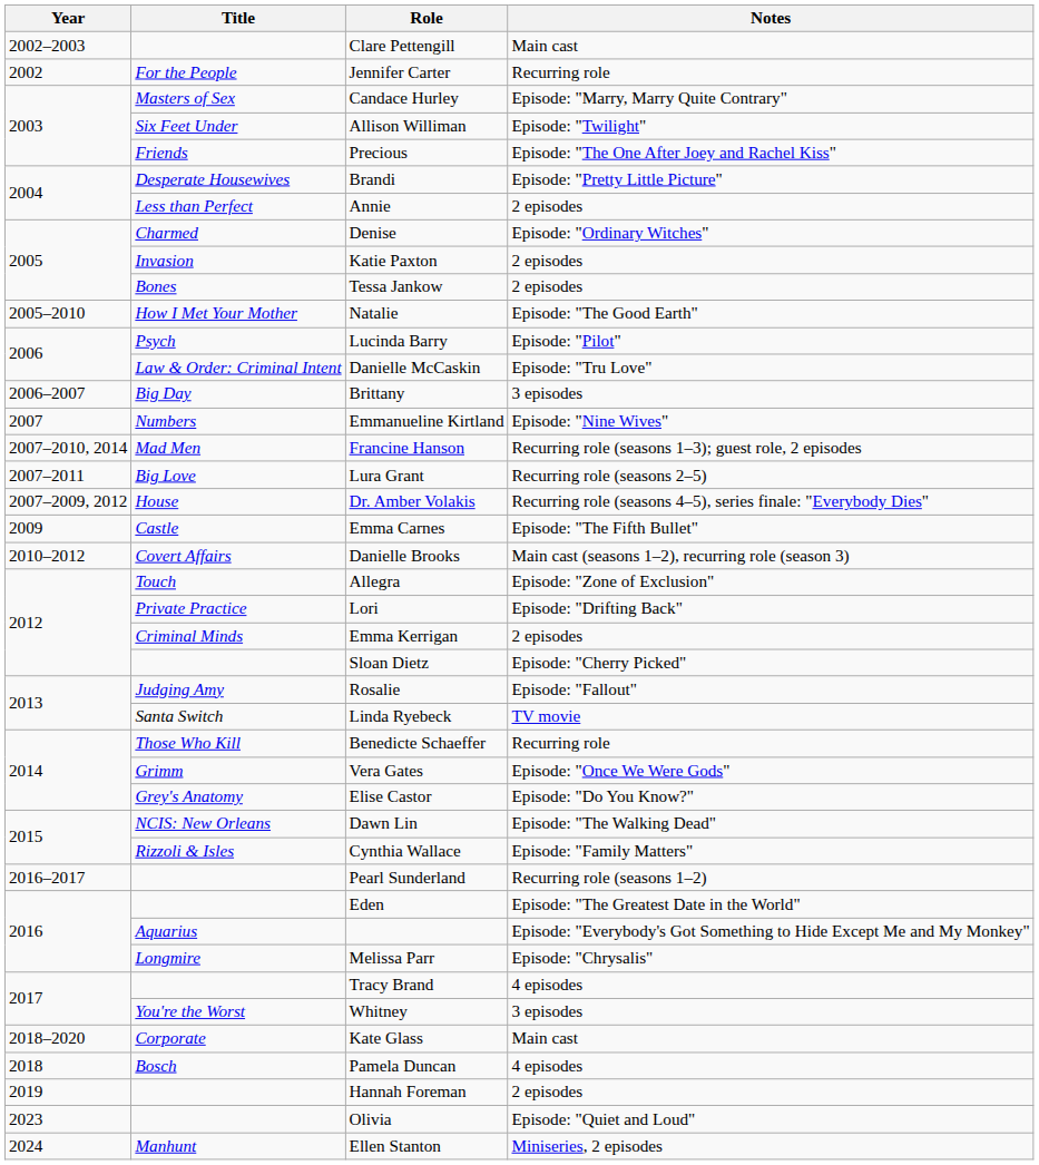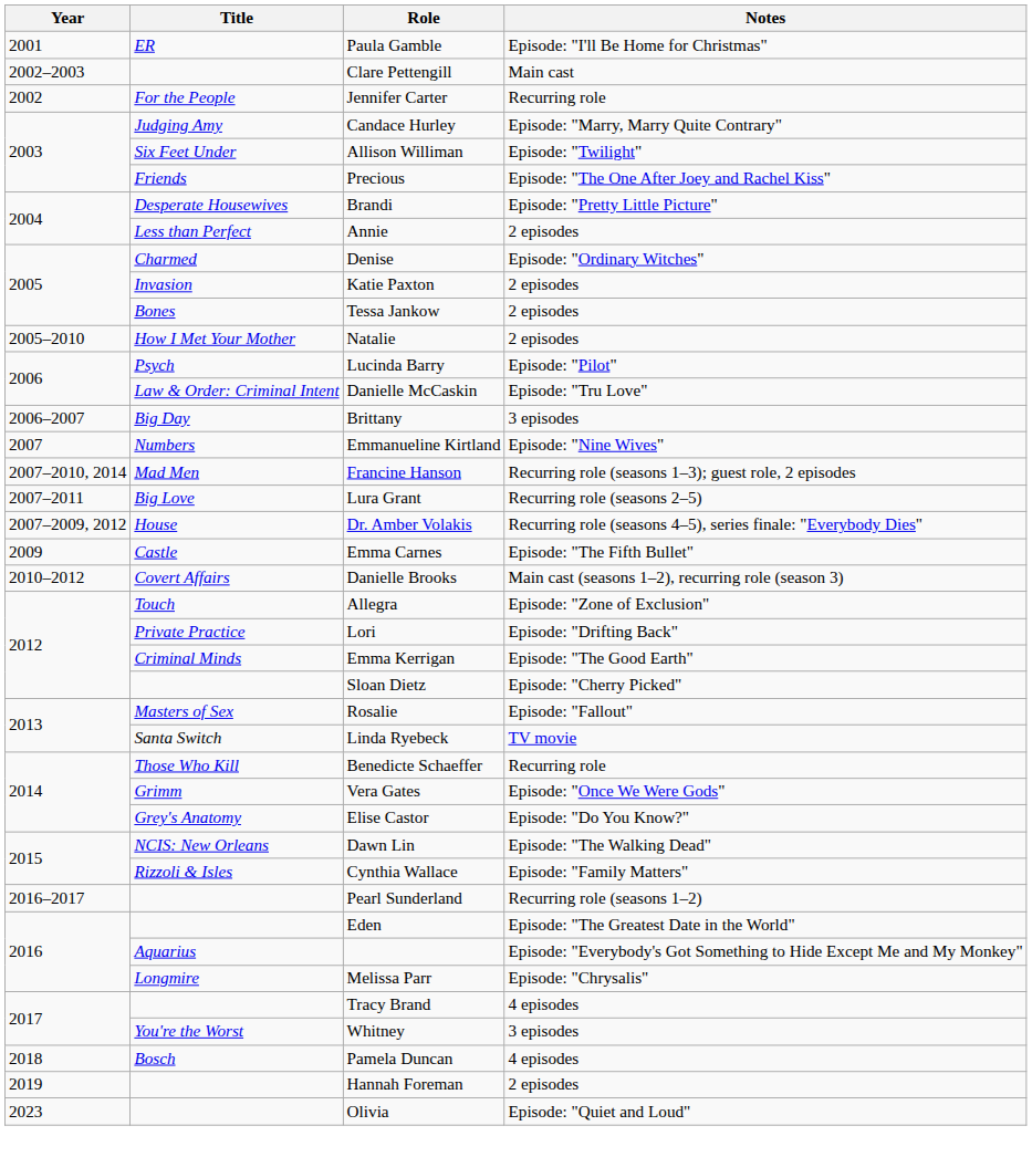 <table class="wikitable sortable">
 <tr>
 <th>Year</th>
 <th>Title</th>
 <th>Role</th>
 <th class="unsortable">Notes</th>
+</tr>
+<tr>
+<td>2001</td>
+<td><em><a href='#'>ER</a></em></td>
+<td>Paula Gamble</td>
+<td>Episode: "I'll Be Home for Christmas"</td>
 </tr>
 <tr>
 <td>2002–2003</td>
 <td><em></em></td>
 <td>Clare Pettengill</td>
 <td>Main cast</td>
 </tr>
 <tr>
 <td>2002</td>
 <td><em><a href='#'>For the People</a></em></td>
 <td>Jennifer Carter</td>
 <td>Recurring role</td>
 </tr>
 <tr>
 <td rowspan="3">2003</td>
-<td><em><a href='#'>Masters of Sex</a></em></td>
+<td><em><a href='#'>Judging Amy</a></em></td>
 <td>Candace Hurley</td>
 <td>Episode: "Marry, Marry Quite Contrary"</td>
 </tr>
 <tr>
 <td><em><a href='#'>Six Feet Under</a></em></td>
 <td>Allison Williman</td>
 <td>Episode: "<a href='#'>Twilight</a>"</td>
 </tr>
 <tr>
 <td><em><a href='#'>Friends</a></em></td>
 <td>Precious</td>
 <td>Episode: "<a href='#'>The One After Joey and Rachel Kiss</a>"</td>
 </tr>
 <tr>
 <td rowspan="2">2004</td>
 <td><em><a href='#'>Desperate Housewives</a></em></td>
 <td>Brandi</td>
 <td>Episode: "<a href='#'>Pretty Little Picture</a>"</td>
 </tr>
 <tr>
 <td><em><a href='#'>Less than Perfect</a></em></td>
 <td>Annie</td>
 <td>2 episodes</td>
 </tr>
 <tr>
 <td rowspan="3">2005</td>
 <td><em><a href='#'>Charmed</a></em></td>
 <td>Denise</td>
 <td>Episode: "<a href='#'>Ordinary Witches</a>"</td>
 </tr>
 <tr>
 <td><em><a href='#'>Invasion</a></em></td>
 <td>Katie Paxton</td>
 <td>2 episodes</td>
 </tr>
 <tr>
 <td><em><a href='#'>Bones</a></em></td>
 <td>Tessa Jankow</td>
 <td>2 episodes</td>
 </tr>
 <tr>
 <td>2005–2010</td>
 <td><em><a href='#'>How I Met Your Mother</a></em></td>
 <td>Natalie</td>
-<td>Episode: "The Good Earth"</td>
+<td>2 episodes</td>
 </tr>
 <tr>
 <td rowspan="2">2006</td>
 <td><em><a href='#'>Psych</a></em></td>
 <td>Lucinda Barry</td>
 <td>Episode: "<a href='#'>Pilot</a>"</td>
 </tr>
 <tr>
 <td><em><a href='#'>Law & Order: Criminal Intent</a></em></td>
 <td>Danielle McCaskin</td>
 <td>Episode: "Tru Love"</td>
 </tr>
 <tr>
 <td>2006–2007</td>
 <td><em><a href='#'>Big Day</a></em></td>
 <td>Brittany</td>
 <td>3 episodes</td>
 </tr>
 <tr>
 <td>2007</td>
 <td><em><a href='#'>Numbers</a></em></td>
 <td>Emmanueline Kirtland</td>
 <td>Episode: "<a href='#'>Nine Wives</a>"</td>
 </tr>
 <tr>
 <td>2007–2010, 2014</td>
 <td><em><a href='#'>Mad Men</a></em></td>
 <td><a href='#'>Francine Hanson</a></td>
 <td>Recurring role (seasons 1–3); guest role, 2 episodes</td>
 </tr>
 <tr>
 <td>2007–2011</td>
 <td><em><a href='#'>Big Love</a></em></td>
 <td>Lura Grant</td>
 <td>Recurring role (seasons 2–5)</td>
 </tr>
 <tr>
 <td>2007–2009, 2012</td>
 <td><em><a href='#'>House</a></em></td>
 <td><a href='#'>Dr. Amber Volakis</a></td>
 <td>Recurring role (seasons 4–5), series finale: "<a href='#'>Everybody Dies</a>"</td>
 </tr>
 <tr>
 <td>2009</td>
 <td><em><a href='#'>Castle</a></em></td>
 <td>Emma Carnes</td>
 <td>Episode: "The Fifth Bullet"</td>
 </tr>
 <tr>
 <td>2010–2012</td>
 <td><em><a href='#'>Covert Affairs</a></em></td>
 <td>Danielle Brooks</td>
 <td>Main cast (seasons 1–2), recurring role (season 3)</td>
 </tr>
 <tr>
 <td rowspan="4">2012</td>
 <td><em><a href='#'>Touch</a></em></td>
 <td>Allegra</td>
 <td>Episode: "Zone of Exclusion"</td>
 </tr>
 <tr>
 <td><em><a href='#'>Private Practice</a></em></td>
 <td>Lori</td>
 <td>Episode: "Drifting Back"</td>
 </tr>
 <tr>
 <td><em><a href='#'>Criminal Minds</a></em></td>
 <td>Emma Kerrigan</td>
-<td>2 episodes</td>
+<td>Episode: "The Good Earth"</td>
 </tr>
 <tr>
 <td><em></em></td>
 <td>Sloan Dietz</td>
 <td>Episode: "Cherry Picked"</td>
 </tr>
 <tr>
 <td rowspan="2">2013</td>
-<td><em><a href='#'>Judging Amy</a></em></td>
+<td><em><a href='#'>Masters of Sex</a></em></td>
 <td>Rosalie</td>
 <td>Episode: "Fallout"</td>
 </tr>
 <tr>
 <td><em>Santa Switch</em></td>
 <td>Linda Ryebeck</td>
 <td><a href='#'>TV movie</a></td>
 </tr>
 <tr>
 <td rowspan="3">2014</td>
 <td><em><a href='#'>Those Who Kill</a></em></td>
 <td>Benedicte Schaeffer</td>
 <td>Recurring role</td>
 </tr>
 <tr>
 <td><em><a href='#'>Grimm</a></em></td>
 <td>Vera Gates</td>
 <td>Episode: "<a href='#'>Once We Were Gods</a>"</td>
 </tr>
 <tr>
 <td><em><a href='#'>Grey's Anatomy</a></em></td>
 <td>Elise Castor</td>
 <td>Episode: "Do You Know?"</td>
 </tr>
 <tr>
 <td rowspan="2">2015</td>
 <td><em><a href='#'>NCIS: New Orleans</a></em></td>
 <td>Dawn Lin</td>
 <td>Episode: "The Walking Dead"</td>
 </tr>
 <tr>
 <td><em><a href='#'>Rizzoli & Isles</a></em></td>
 <td>Cynthia Wallace</td>
 <td>Episode: "Family Matters"</td>
 </tr>
 <tr>
 <td>2016–2017</td>
 <td><em></em></td>
 <td>Pearl Sunderland</td>
 <td>Recurring role (seasons 1–2)</td>
 </tr>
 <tr>
 <td rowspan="3">2016</td>
 <td><em></em></td>
 <td>Eden</td>
 <td>Episode: "The Greatest Date in the World"</td>
 </tr>
 <tr>
 <td><em><a href='#'>Aquarius</a></em></td>
 <td></td>
 <td>Episode: "Everybody's Got Something to Hide Except Me and My Monkey"</td>
 </tr>
 <tr>
 <td><em><a href='#'>Longmire</a></em></td>
 <td>Melissa Parr</td>
 <td>Episode: "Chrysalis"</td>
 </tr>
 <tr>
 <td rowspan="2">2017</td>
 <td><em></em></td>
 <td>Tracy Brand</td>
 <td>4 episodes</td>
 </tr>
 <tr>
 <td><em><a href='#'>You're the Worst</a></em></td>
 <td>Whitney</td>
 <td>3 episodes</td>
 </tr>
 <tr>
-<td>2018–2020</td>
-<td><em><a href='#'>Corporate</a></em></td>
-<td>Kate Glass</td>
-<td>Main cast</td>
-</tr>
-<tr>
 <td>2018</td>
 <td><em><a href='#'>Bosch</a></em></td>
 <td>Pamela Duncan</td>
 <td>4 episodes</td>
 </tr>
 <tr>
 <td>2019</td>
 <td><em></em></td>
 <td>Hannah Foreman</td>
 <td>2 episodes</td>
 </tr>
 <tr>
 <td>2023</td>
 <td><em></em></td>
 <td>Olivia</td>
 <td>Episode: "Quiet and Loud"</td>
 </tr>
-<tr>
-<td>2024</td>
-<td><em><a href='#'>Manhunt</a></em></td>
-<td>Ellen Stanton</td>
-<td><a href='#'>Miniseries</a>, 2 episodes</td>
-</tr>
 </table>
